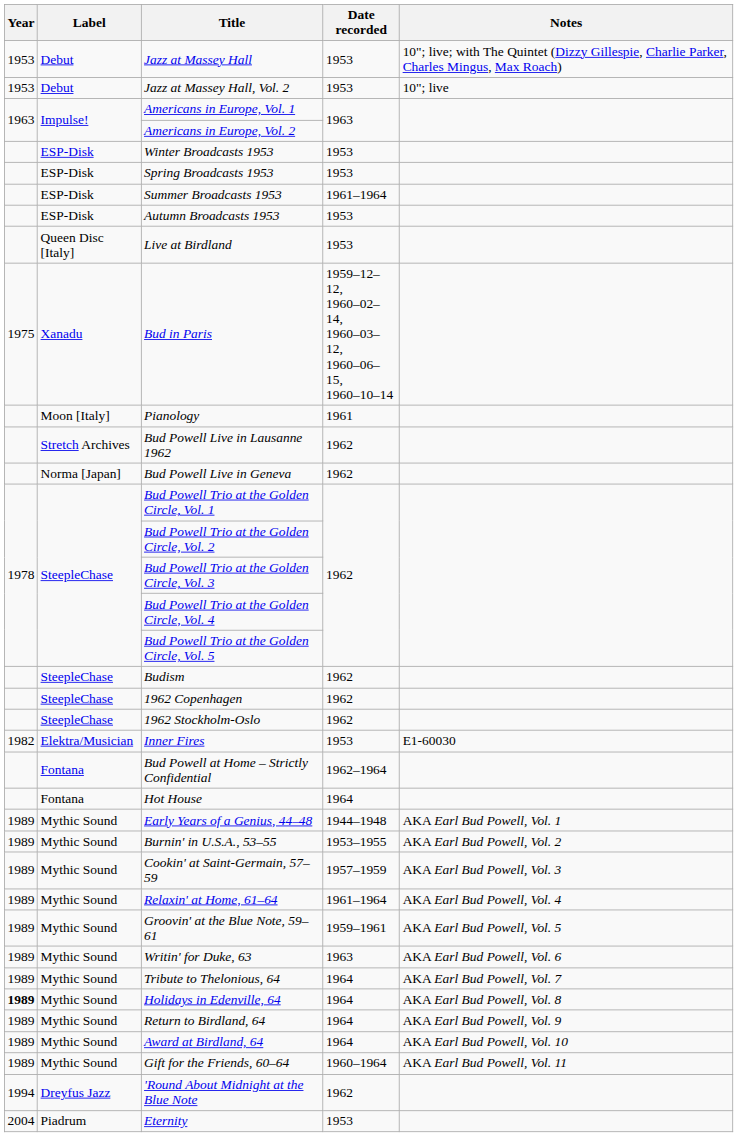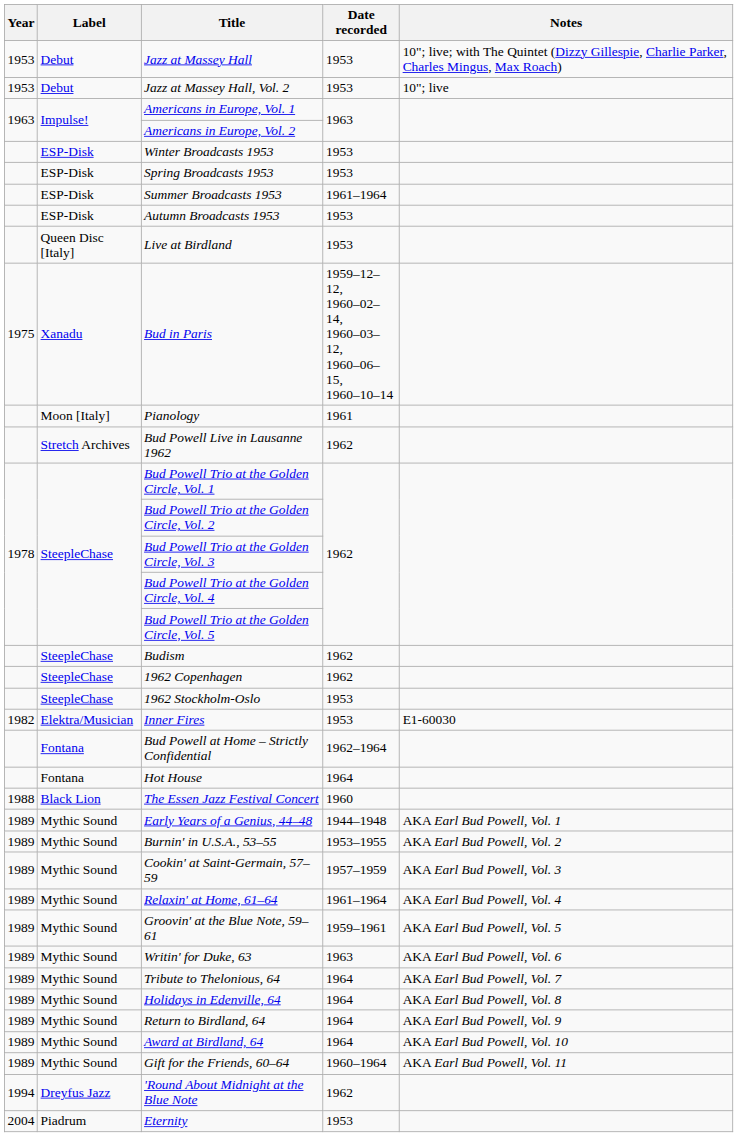 <table class="wikitable sortable" bgcolor="CCCCCC" |>
 <tr>
 <th>Year</th>
 <th>Label</th>
 <th>Title</th>
 <th>Date recorded</th>
 <th>Notes</th>
 </tr>
 <tr>
 <td>1953</td>
 <td><a href='#'>Debut</a></td>
 <td><em><a href='#'>Jazz at Massey Hall</a></em></td>
 <td>1953</td>
 <td>10"; live; with The Quintet (<a href='#'>Dizzy Gillespie</a>, <a href='#'>Charlie Parker</a>, <a href='#'>Charles Mingus</a>, <a href='#'>Max Roach</a>)</td>
 </tr>
 <tr>
 <td>1953</td>
 <td><a href='#'>Debut</a></td>
 <td><em>Jazz at Massey Hall, Vol. 2</em></td>
 <td>1953</td>
 <td>10"; live</td>
 </tr>
 <tr>
 <td rowspan="2">1963</td>
 <td rowspan="2"><a href='#'>Impulse!</a></td>
 <td><em><a href='#'>Americans in Europe, Vol. 1</a></em></td>
 <td rowspan="2">1963</td>
 <td rowspan="2"></td>
 </tr>
 <tr>
 <td><em><a href='#'>Americans in Europe, Vol. 2</a></em></td>
 </tr>
 <tr>
 <td></td>
 <td><a href='#'>ESP-Disk</a></td>
 <td><em>Winter Broadcasts 1953</em></td>
 <td>1953</td>
 <td></td>
 </tr>
 <tr>
 <td></td>
 <td>ESP-Disk</td>
 <td><em>Spring Broadcasts 1953</em></td>
 <td>1953</td>
 <td></td>
 </tr>
 <tr>
 <td></td>
 <td>ESP-Disk</td>
 <td><em>Summer Broadcasts 1953</em></td>
 <td>1961–1964</td>
 <td></td>
 </tr>
 <tr>
 <td></td>
 <td>ESP-Disk</td>
 <td><em>Autumn Broadcasts 1953</em></td>
 <td>1953</td>
 <td></td>
 </tr>
 <tr>
 <td></td>
 <td>Queen Disc [Italy]</td>
 <td><em>Live at Birdland</em></td>
 <td>1953</td>
 <td></td>
 </tr>
 <tr>
 <td>1975</td>
 <td><a href='#'>Xanadu</a></td>
 <td><em><a href='#'>Bud in Paris</a></em></td>
 <td>1959–12–12,<br> 1960–02–14,<br> 1960–03–12,<br> 1960–06–15,<br> 1960–10–14</td>
 <td></td>
 </tr>
 <tr>
 <td></td>
 <td>Moon [Italy]</td>
 <td><em>Pianology</em></td>
 <td>1961</td>
 <td></td>
 </tr>
 <tr>
 <td></td>
 <td><a href='#'>Stretch</a> Archives</td>
 <td><em>Bud Powell Live in Lausanne 1962</em></td>
 <td>1962</td>
 <td></td>
 </tr>
 <tr>
-<td></td>
-<td>Norma [Japan]</td>
-<td><em>Bud Powell Live in Geneva</em></td>
-<td>1962</td>
-<td></td>
-</tr>
-<tr>
 <td rowspan="5">1978</td>
 <td rowspan="5"><a href='#'>SteepleChase</a></td>
 <td><em><a href='#'>Bud Powell Trio at the Golden Circle, Vol. 1</a></em></td>
 <td rowspan="5">1962</td>
 <td rowspan="5"></td>
 </tr>
 <tr>
 <td><em><a href='#'>Bud Powell Trio at the Golden Circle, Vol. 2</a></em></td>
 </tr>
 <tr>
 <td><em><a href='#'>Bud Powell Trio at the Golden Circle, Vol. 3</a></em></td>
 </tr>
 <tr>
 <td><em><a href='#'>Bud Powell Trio at the Golden Circle, Vol. 4</a></em></td>
 </tr>
 <tr>
 <td><em><a href='#'>Bud Powell Trio at the Golden Circle, Vol. 5</a></em></td>
 </tr>
 <tr>
 <td></td>
 <td><a href='#'>SteepleChase</a></td>
 <td><em>Budism</em></td>
 <td>1962</td>
 <td></td>
 </tr>
 <tr>
 <td></td>
 <td><a href='#'>SteepleChase</a></td>
 <td><em>1962 Copenhagen</em></td>
 <td>1962</td>
 <td></td>
 </tr>
 <tr>
 <td></td>
 <td><a href='#'>SteepleChase</a></td>
 <td><em>1962 Stockholm-Oslo</em></td>
-<td>1962</td>
+<td>1953</td>
 <td></td>
 </tr>
 <tr>
 <td>1982</td>
 <td><a href='#'>Elektra/Musician</a></td>
 <td><em><a href='#'>Inner Fires</a></em></td>
 <td>1953</td>
 <td>E1-60030</td>
 </tr>
 <tr>
 <td></td>
 <td><a href='#'>Fontana</a></td>
 <td><em>Bud Powell at Home – Strictly Confidential</em></td>
 <td>1962–1964</td>
 <td></td>
 </tr>
 <tr>
 <td></td>
 <td>Fontana</td>
 <td><em>Hot House</em></td>
 <td>1964</td>
+<td></td>
+</tr>
+<tr>
+<td>1988</td>
+<td><a href='#'>Black Lion</a></td>
+<td><em><a href='#'>The Essen Jazz Festival Concert</a></em></td>
+<td>1960</td>
 <td></td>
 </tr>
 <tr>
 <td>1989</td>
 <td>Mythic Sound</td>
 <td><em><a href='#'>Early Years of a Genius, 44–48</a></em></td>
 <td>1944–1948</td>
 <td>AKA <em>Earl Bud Powell, Vol. 1</em></td>
 </tr>
 <tr>
 <td>1989</td>
 <td>Mythic Sound</td>
 <td><em>Burnin' in U.S.A., 53–55</em></td>
 <td>1953–1955</td>
 <td>AKA <em>Earl Bud Powell, Vol. 2</em></td>
 </tr>
 <tr>
 <td>1989</td>
 <td>Mythic Sound</td>
 <td><em>Cookin' at Saint-Germain, 57–59</em></td>
 <td>1957–1959</td>
 <td>AKA <em>Earl Bud Powell, Vol. 3</em></td>
 </tr>
 <tr>
 <td>1989</td>
 <td>Mythic Sound</td>
 <td><em><a href='#'>Relaxin' at Home, 61–64</a></em></td>
 <td>1961–1964</td>
 <td>AKA <em>Earl Bud Powell, Vol. 4</em></td>
 </tr>
 <tr>
 <td>1989</td>
 <td>Mythic Sound</td>
 <td><em>Groovin' at the Blue Note, 59–61</em></td>
 <td>1959–1961</td>
 <td>AKA <em>Earl Bud Powell, Vol. 5</em></td>
 </tr>
 <tr>
 <td>1989</td>
 <td>Mythic Sound</td>
 <td><em>Writin' for Duke, 63</em></td>
 <td>1963</td>
 <td>AKA <em>Earl Bud Powell, Vol. 6</em></td>
 </tr>
 <tr>
 <td>1989</td>
 <td>Mythic Sound</td>
 <td><em>Tribute to Thelonious, 64</em></td>
 <td>1964</td>
 <td>AKA <em>Earl Bud Powell, Vol. 7</em></td>
 </tr>
 <tr>
-<td><strong>1989</strong></td>
+<td>1989</td>
 <td>Mythic Sound</td>
 <td><em><a href='#'>Holidays in Edenville, 64</a></em></td>
 <td>1964</td>
 <td>AKA <em>Earl Bud Powell, Vol. 8</em></td>
 </tr>
 <tr>
 <td>1989</td>
 <td>Mythic Sound</td>
 <td><em>Return to Birdland, 64</em></td>
 <td>1964</td>
 <td>AKA <em>Earl Bud Powell, Vol. 9</em></td>
 </tr>
 <tr>
 <td>1989</td>
 <td>Mythic Sound</td>
 <td><em><a href='#'>Award at Birdland, 64</a></em></td>
 <td>1964</td>
 <td>AKA <em>Earl Bud Powell, Vol. 10</em></td>
 </tr>
 <tr>
 <td>1989</td>
 <td>Mythic Sound</td>
 <td><em>Gift for the Friends, 60–64</em></td>
 <td>1960–1964</td>
 <td>AKA <em>Earl Bud Powell, Vol. 11</em></td>
 </tr>
 <tr>
 <td>1994</td>
 <td><a href='#'>Dreyfus Jazz</a></td>
 <td><em><a href='#'>'Round About Midnight at the Blue Note</a></em></td>
 <td>1962</td>
 <td></td>
 </tr>
 <tr>
 <td>2004</td>
 <td>Piadrum</td>
 <td><em><a href='#'>Eternity</a></em></td>
 <td>1953</td>
 <td></td>
 </tr>
 </table>
